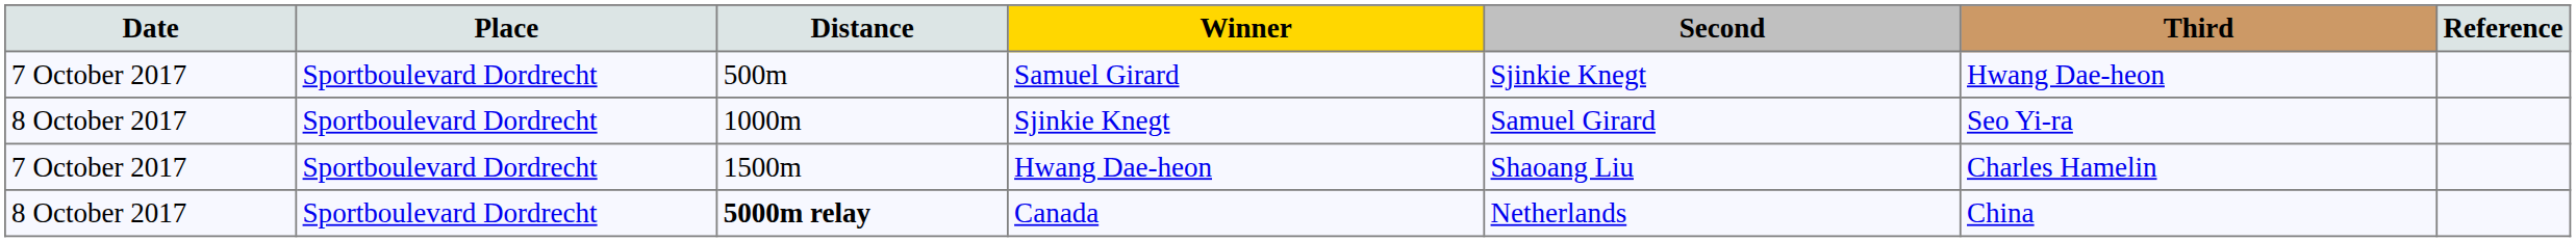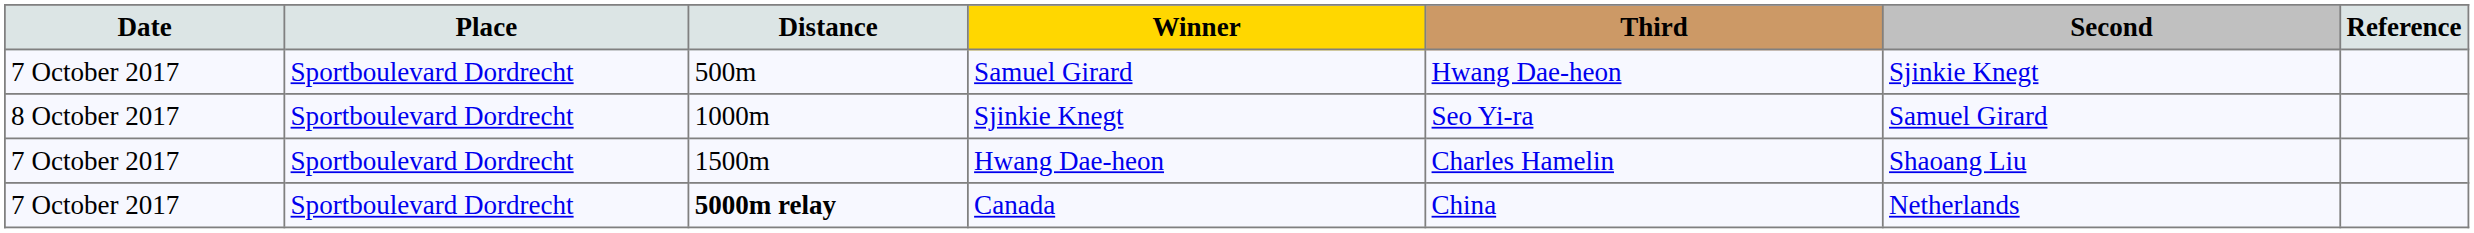 <table bgcolor="#f7f8ff" cellpadding="3" cellspacing="0" border="1" style="font-size: 95%; border: gray solid 1px; border-collapse: collapse;">
 <tr bgcolor="#CCCCCC">
 <td align="center" bgcolor="#DCE5E5" width="150"><strong>Date</strong></td>
 <td align="center" bgcolor="#DCE5E5" width="220"><strong>Place</strong></td>
 <td align="center" bgcolor="#DCE5E5" width="150"><strong>Distance</strong></td>
 <td align="center" bgcolor="gold" width="250"><strong>Winner</strong></td>
+<td align="center" bgcolor="CC9966" width="250"><strong>Third</strong></td>
 <td align="center" bgcolor="silver" width="250"><strong>Second</strong></td>
-<td align="center" bgcolor="CC9966" width="250"><strong>Third</strong></td>
 <td align="center" bgcolor="#DCE5E5" width="30"><strong>Reference</strong></td>
 </tr>
 <tr align="left">
 <td>7 October 2017</td>
 <td><a href='#'>Sportboulevard Dordrecht</a></td>
 <td>500m</td>
 <td> <a href='#'>Samuel Girard</a></td>
+<td> <a href='#'>Hwang Dae-heon</a></td>
 <td> <a href='#'>Sjinkie Knegt</a></td>
-<td> <a href='#'>Hwang Dae-heon</a></td>
 <td></td>
 </tr>
 <tr align="left">
 <td>8 October 2017</td>
 <td><a href='#'>Sportboulevard Dordrecht</a></td>
 <td>1000m</td>
 <td> <a href='#'>Sjinkie Knegt</a></td>
+<td> <a href='#'>Seo Yi-ra</a></td>
 <td> <a href='#'>Samuel Girard</a></td>
-<td> <a href='#'>Seo Yi-ra</a></td>
 <td></td>
 </tr>
 <tr align="left">
 <td>7 October 2017</td>
 <td><a href='#'>Sportboulevard Dordrecht</a></td>
 <td>1500m</td>
 <td> <a href='#'>Hwang Dae-heon</a></td>
+<td> <a href='#'>Charles Hamelin</a></td>
 <td> <a href='#'>Shaoang Liu</a></td>
-<td> <a href='#'>Charles Hamelin</a></td>
 <td> </td>
 </tr>
 <tr align="left">
-<td>8 October 2017</td>
+<td>7 October 2017</td>
 <td><a href='#'>Sportboulevard Dordrecht</a></td>
 <td><strong>5000m relay</strong></td>
 <td> <a href='#'>Canada</a></td>
+<td> <a href='#'>China</a></td>
 <td> <a href='#'>Netherlands</a></td>
-<td> <a href='#'>China</a></td>
 <td> </td>
 </tr>
 </table>
